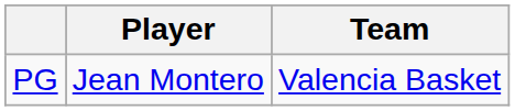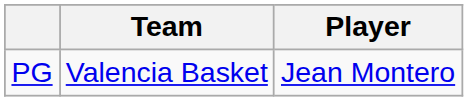 <table class="wikitable">
 <tr>
 <th style="text-align:center;"></th>
+<th style="text-align:center;">Team</th>
 <th style="text-align:center;">Player</th>
-<th style="text-align:center;">Team</th>
 </tr>
 <tr>
 <td style="text-align:center;"><a href='#'>PG</a></td>
+<td><a href='#'>Valencia Basket</a></td>
 <td> <a href='#'>Jean Montero</a></td>
-<td><a href='#'>Valencia Basket</a></td>
 </tr>
 </table>
